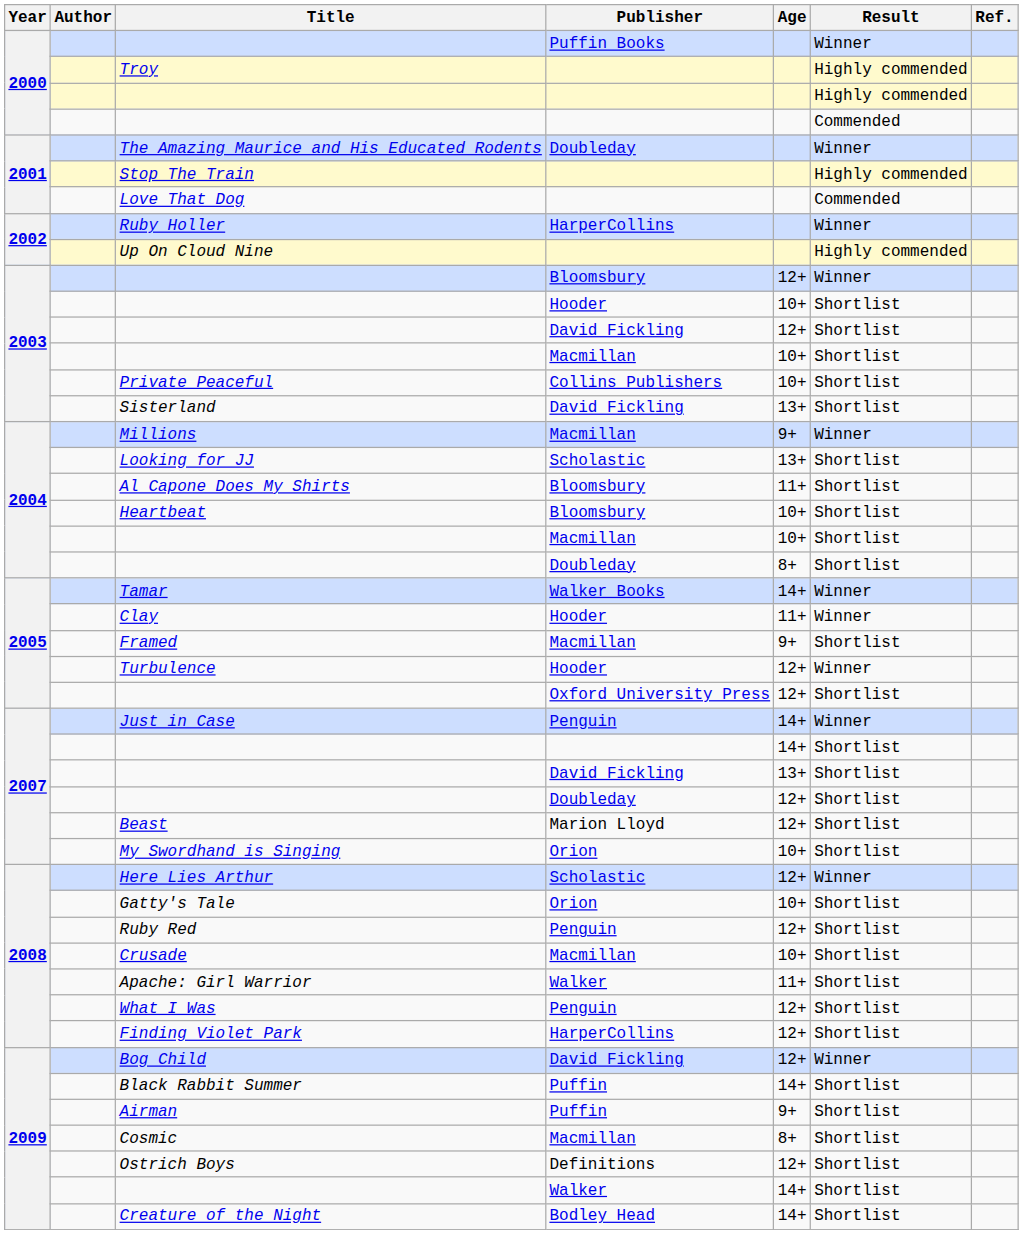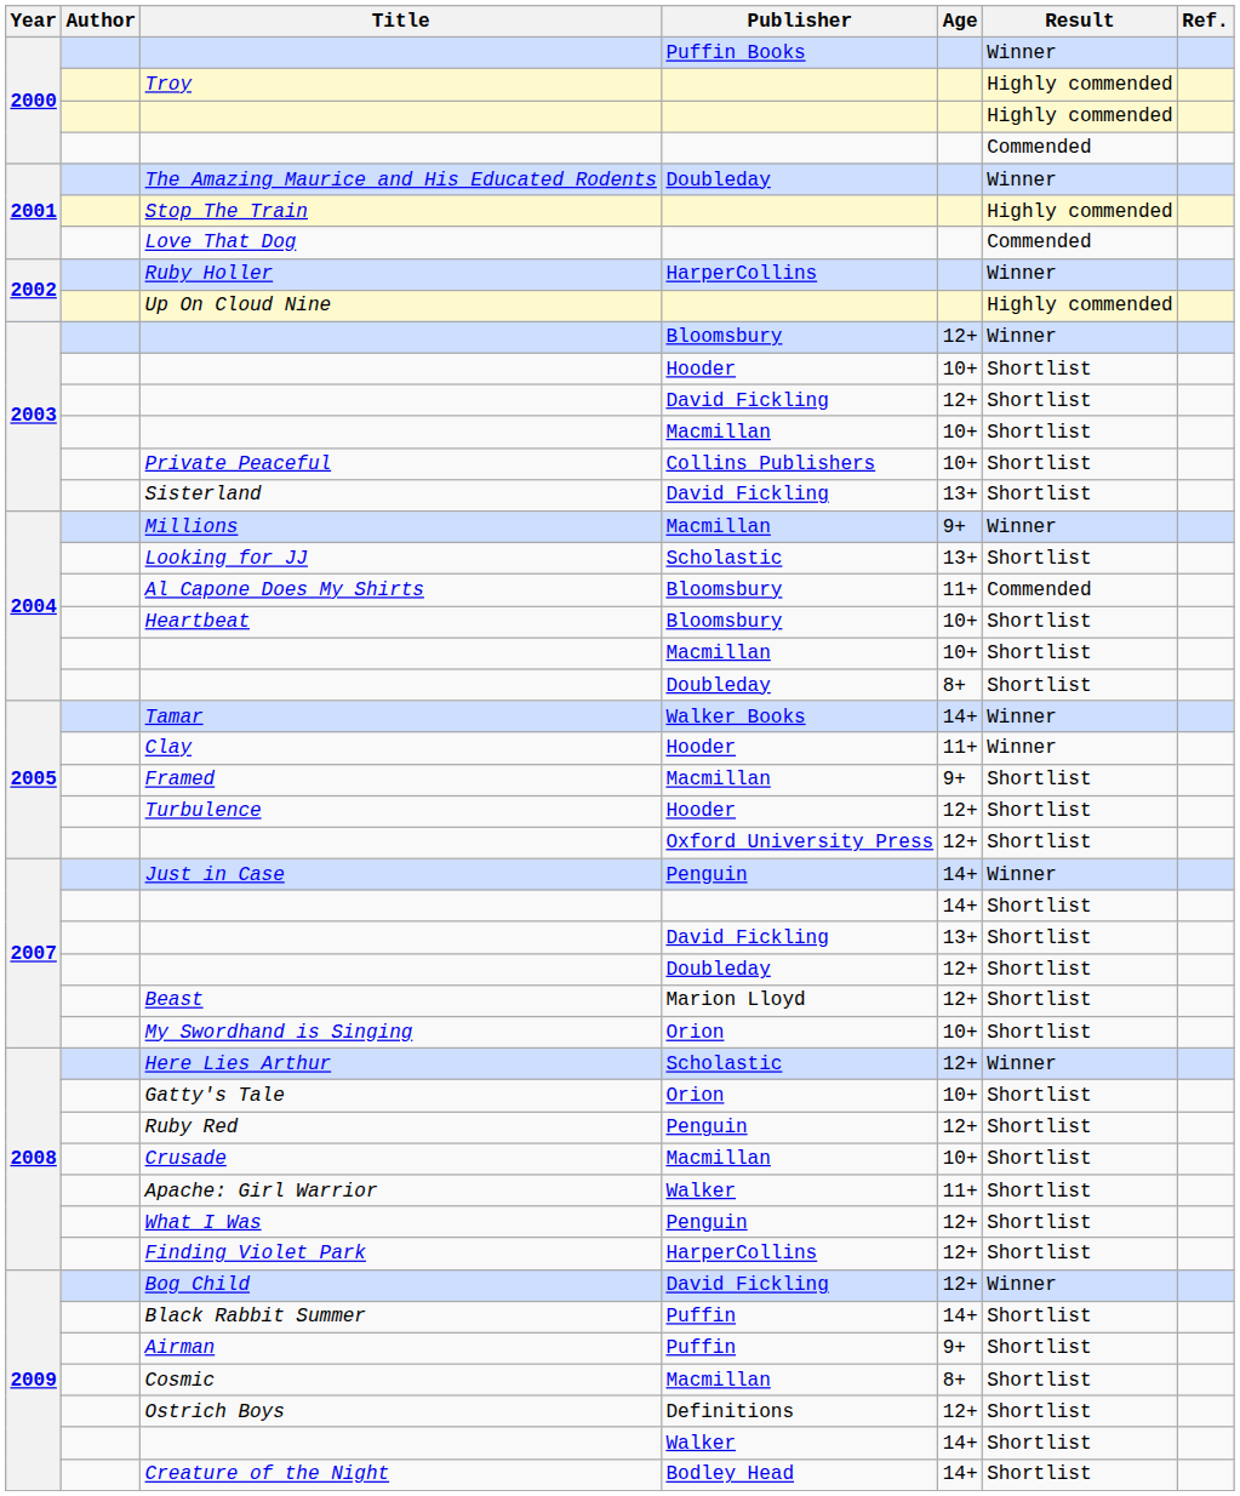 <table class="wikitable sortable mw-collapsible">
 <tr>
 <th>Year</th>
 <th>Author</th>
 <th>Title</th>
 <th>Publisher</th>
 <th>Age</th>
 <th>Result</th>
 <th>Ref.</th>
 </tr>
 <tr style="background:#cddeff">
 <th rowspan="4"><a href='#'>2000</a></th>
 <td></td>
 <td></td>
 <td><a href='#'>Puffin Books</a></td>
 <td></td>
 <td>Winner</td>
 <td></td>
 </tr>
 <tr style="background:LemonChiffon;" color:black>
 <td></td>
 <td><em><a href='#'>Troy</a></em></td>
 <td></td>
 <td></td>
 <td>Highly commended</td>
 <td></td>
 </tr>
 <tr style="background:LemonChiffon;" color:black>
 <td></td>
 <td></td>
 <td></td>
 <td></td>
 <td>Highly commended</td>
 <td></td>
 </tr>
 <tr>
 <td></td>
 <td></td>
 <td></td>
 <td></td>
 <td>Commended</td>
 <td></td>
 </tr>
 <tr style="background:#cddeff">
 <th rowspan="3"><a href='#'>2001</a></th>
 <td></td>
 <td><em><a href='#'>The Amazing Maurice and His Educated Rodents</a></em></td>
 <td><a href='#'>Doubleday</a></td>
 <td></td>
 <td>Winner</td>
 <td></td>
 </tr>
 <tr style="background:LemonChiffon;" color:black>
 <td></td>
 <td><em><a href='#'>Stop The Train</a></em></td>
 <td></td>
 <td></td>
 <td>Highly commended</td>
 <td></td>
 </tr>
 <tr>
 <td></td>
 <td><em><a href='#'>Love That Dog</a></em></td>
 <td></td>
 <td></td>
 <td>Commended</td>
 <td></td>
 </tr>
 <tr style="background:#cddeff">
 <th rowspan="2"><a href='#'>2002</a></th>
 <td></td>
 <td><em><a href='#'>Ruby Holler</a></em></td>
 <td><a href='#'>HarperCollins</a></td>
 <td></td>
 <td>Winner</td>
 <td></td>
 </tr>
 <tr style="background:LemonChiffon;" color:black>
 <td></td>
 <td><em>Up On Cloud Nine</em></td>
 <td></td>
 <td></td>
 <td>Highly commended</td>
 <td></td>
 </tr>
 <tr style="background:#cddeff">
 <th rowspan="6"><a href='#'>2003</a></th>
 <td></td>
 <td><strong></strong></td>
 <td><a href='#'>Bloomsbury</a></td>
 <td>12+</td>
 <td>Winner</td>
 <td></td>
 </tr>
 <tr>
 <td></td>
 <td><em></em></td>
 <td><a href='#'>Hooder</a></td>
 <td>10+</td>
 <td>Shortlist</td>
 <td></td>
 </tr>
 <tr>
 <td></td>
 <td><em></em></td>
 <td><a href='#'>David Fickling</a></td>
 <td>12+</td>
 <td>Shortlist</td>
 <td></td>
 </tr>
 <tr>
 <td></td>
 <td><em></em></td>
 <td><a href='#'>Macmillan</a></td>
 <td>10+</td>
 <td>Shortlist</td>
 <td></td>
 </tr>
 <tr>
 <td></td>
 <td><em><a href='#'>Private Peaceful</a></em></td>
 <td><a href='#'>Collins Publishers</a></td>
 <td>10+</td>
 <td>Shortlist</td>
 <td></td>
 </tr>
 <tr>
 <td></td>
 <td><em>Sisterland</em></td>
 <td><a href='#'>David Fickling</a></td>
 <td>13+</td>
 <td>Shortlist</td>
 <td></td>
 </tr>
 <tr style="background:#cddeff">
 <th rowspan="6"><a href='#'>2004</a></th>
 <td></td>
 <td><em><a href='#'>Millions</a></em></td>
 <td><a href='#'>Macmillan</a></td>
 <td>9+</td>
 <td>Winner</td>
 <td></td>
 </tr>
 <tr>
 <td></td>
 <td><em><a href='#'>Looking for JJ</a></em></td>
 <td><a href='#'>Scholastic</a></td>
 <td>13+</td>
 <td>Shortlist</td>
 <td></td>
 </tr>
 <tr>
 <td></td>
 <td><em><a href='#'>Al Capone Does My Shirts</a></em></td>
 <td><a href='#'>Bloomsbury</a></td>
 <td>11+</td>
-<td>Shortlist</td>
+<td>Commended</td>
 <td></td>
 </tr>
 <tr>
 <td></td>
 <td><em><a href='#'>Heartbeat</a></em></td>
 <td><a href='#'>Bloomsbury</a></td>
 <td>10+</td>
 <td>Shortlist</td>
 <td></td>
 </tr>
 <tr>
 <td></td>
 <td><em></em></td>
 <td><a href='#'>Macmillan</a></td>
 <td>10+</td>
 <td>Shortlist</td>
 <td></td>
 </tr>
 <tr>
 <td></td>
 <td><em></em></td>
 <td><a href='#'>Doubleday</a></td>
 <td>8+</td>
 <td>Shortlist</td>
 <td></td>
 </tr>
 <tr style="background:#cddeff">
 <th rowspan="5"><a href='#'>2005</a></th>
 <td></td>
 <td><em><a href='#'>Tamar</a></em></td>
 <td><a href='#'>Walker Books</a></td>
 <td>14+</td>
 <td>Winner</td>
 <td></td>
 </tr>
 <tr>
 <td></td>
 <td><em><a href='#'>Clay</a></em></td>
 <td><a href='#'>Hooder</a></td>
 <td>11+</td>
 <td>Winner</td>
 <td></td>
 </tr>
 <tr>
 <td></td>
 <td><em><a href='#'>Framed</a></em></td>
 <td><a href='#'>Macmillan</a></td>
 <td>9+</td>
 <td>Shortlist</td>
 <td></td>
 </tr>
 <tr>
 <td></td>
 <td><em><a href='#'>Turbulence</a></em></td>
 <td><a href='#'>Hooder</a></td>
 <td>12+</td>
-<td>Winner</td>
+<td>Shortlist</td>
 <td></td>
 </tr>
 <tr>
 <td></td>
 <td><em></em></td>
 <td><a href='#'>Oxford University Press</a></td>
 <td>12+</td>
 <td>Shortlist</td>
 <td></td>
 </tr>
 <tr style="background:#cddeff">
 <th rowspan="6"><a href='#'>2007</a></th>
 <td></td>
 <td><em><a href='#'>Just in Case</a></em></td>
 <td><a href='#'>Penguin</a></td>
 <td>14+</td>
 <td>Winner</td>
 <td></td>
 </tr>
 <tr>
 <td></td>
 <td></td>
 <td></td>
 <td>14+</td>
 <td>Shortlist</td>
 <td></td>
 </tr>
 <tr>
 <td></td>
 <td></td>
 <td><a href='#'>David Fickling</a></td>
 <td>13+</td>
 <td>Shortlist</td>
 <td></td>
 </tr>
 <tr>
 <td></td>
 <td></td>
 <td><a href='#'>Doubleday</a></td>
 <td>12+</td>
 <td>Shortlist</td>
 <td></td>
 </tr>
 <tr>
 <td></td>
 <td><em><a href='#'>Beast</a></em></td>
 <td>Marion Lloyd</td>
 <td>12+</td>
 <td>Shortlist</td>
 <td></td>
 </tr>
 <tr>
 <td></td>
 <td><em><a href='#'>My Swordhand is Singing</a></em></td>
 <td><a href='#'>Orion</a></td>
 <td>10+</td>
 <td>Shortlist</td>
 <td></td>
 </tr>
 <tr style="background:#cddeff">
 <th rowspan="7"><a href='#'>2008</a></th>
 <td></td>
 <td><em><a href='#'>Here Lies Arthur</a></em></td>
 <td><a href='#'>Scholastic</a></td>
 <td>12+</td>
 <td>Winner</td>
 <td></td>
 </tr>
 <tr>
 <td></td>
 <td><em>Gatty's Tale</em></td>
 <td><a href='#'>Orion</a></td>
 <td>10+</td>
 <td>Shortlist</td>
 <td></td>
 </tr>
 <tr>
 <td></td>
 <td><em>Ruby Red</em></td>
 <td><a href='#'>Penguin</a></td>
 <td>12+</td>
 <td>Shortlist</td>
 <td></td>
 </tr>
 <tr>
 <td></td>
 <td><em><a href='#'>Crusade</a></em></td>
 <td><a href='#'>Macmillan</a></td>
 <td>10+</td>
 <td>Shortlist</td>
 <td></td>
 </tr>
 <tr>
 <td></td>
 <td><em>Apache: Girl Warrior</em></td>
 <td><a href='#'>Walker</a></td>
 <td>11+</td>
 <td>Shortlist</td>
 <td></td>
 </tr>
 <tr>
 <td></td>
 <td><em><a href='#'>What I Was</a></em></td>
 <td><a href='#'>Penguin</a></td>
 <td>12+</td>
 <td>Shortlist</td>
 <td></td>
 </tr>
 <tr>
 <td></td>
 <td><em><a href='#'>Finding Violet Park</a></em></td>
 <td><a href='#'>HarperCollins</a></td>
 <td>12+</td>
 <td>Shortlist</td>
 <td></td>
 </tr>
 <tr style="background:#cddeff">
 <th rowspan="7"><a href='#'>2009</a></th>
 <td></td>
 <td><em><a href='#'>Bog Child</a></em></td>
 <td><a href='#'>David Fickling</a></td>
 <td>12+</td>
 <td>Winner</td>
 <td></td>
 </tr>
 <tr>
 <td></td>
 <td><em>Black Rabbit Summer</em></td>
 <td><a href='#'>Puffin</a></td>
 <td>14+</td>
 <td>Shortlist</td>
 <td></td>
 </tr>
 <tr>
 <td></td>
 <td><em><a href='#'>Airman</a></em></td>
 <td><a href='#'>Puffin</a></td>
 <td>9+</td>
 <td>Shortlist</td>
 <td></td>
 </tr>
 <tr>
 <td></td>
 <td><em>Cosmic</em></td>
 <td><a href='#'>Macmillan</a></td>
 <td>8+</td>
 <td>Shortlist</td>
 <td></td>
 </tr>
 <tr>
 <td></td>
 <td><em>Ostrich Boys</em></td>
 <td>Definitions</td>
 <td>12+</td>
 <td>Shortlist</td>
 <td></td>
 </tr>
 <tr>
 <td></td>
 <td></td>
 <td><a href='#'>Walker</a></td>
 <td>14+</td>
 <td>Shortlist</td>
 <td></td>
 </tr>
 <tr>
 <td></td>
 <td><em><a href='#'>Creature of the Night</a></em></td>
 <td><a href='#'>Bodley Head</a></td>
 <td>14+</td>
 <td>Shortlist</td>
 <td></td>
 </tr>
 </table>
